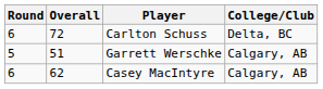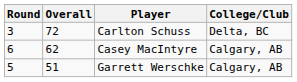 <table class="wikitable">
 <tr>
 <th>Round</th>
 <th>Overall</th>
 <th>Player</th>
 <th>College/Club</th>
 </tr>
 <tr>
-<td>6</td>
+<td>3</td>
 <td>72</td>
 <td>Carlton Schuss</td>
 <td>Delta, BC</td>
+</tr>
+<tr>
+<td>6</td>
+<td>62</td>
+<td>Casey MacIntyre</td>
+<td>Calgary, AB</td>
 </tr>
 <tr>
 <td>5</td>
 <td>51</td>
 <td>Garrett Werschke</td>
 <td>Calgary, AB</td>
 </tr>
-<tr>
-<td>6</td>
-<td>62</td>
-<td>Casey MacIntyre</td>
-<td>Calgary, AB</td>
-</tr>
 </table>
